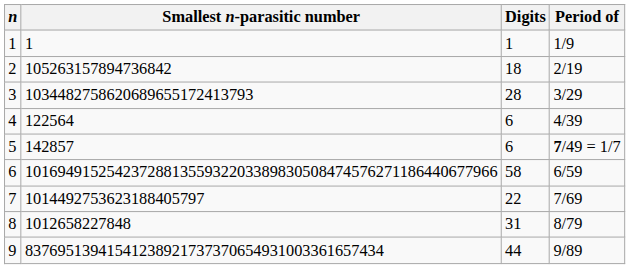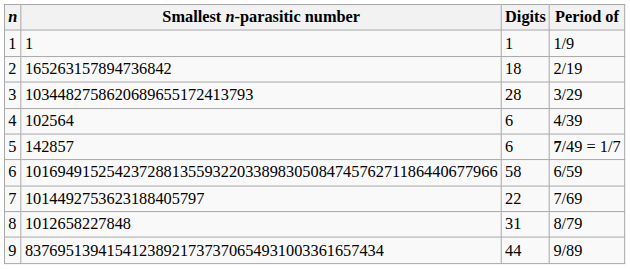 <table class="wikitable">
 <tr>
 <th><em>n</em></th>
 <th>Smallest <em>n</em>-parasitic number</th>
 <th>Digits</th>
 <th>Period of</th>
 </tr>
 <tr>
 <td>1</td>
 <td>1</td>
 <td>1</td>
 <td>1/9</td>
 </tr>
 <tr>
 <td>2</td>
-<td>105263157894736842</td>
+<td>165263157894736842</td>
 <td>18</td>
 <td>2/19</td>
 </tr>
 <tr>
 <td>3</td>
 <td>1034482758620689655172413793</td>
 <td>28</td>
 <td>3/29</td>
 </tr>
 <tr>
 <td>4</td>
-<td>122564</td>
+<td>102564</td>
 <td>6</td>
 <td>4/39</td>
 </tr>
 <tr>
 <td>5</td>
 <td>142857</td>
 <td>6</td>
 <td><strong>7</strong>/49 = 1/7</td>
 </tr>
 <tr>
 <td>6</td>
 <td>1016949152542372881355932203389830508474576271186440677966</td>
 <td>58</td>
 <td>6/59</td>
 </tr>
 <tr>
 <td>7</td>
 <td>1014492753623188405797</td>
 <td>22</td>
 <td>7/69</td>
 </tr>
 <tr>
 <td>8</td>
 <td>1012658227848</td>
 <td>31</td>
 <td>8/79</td>
 </tr>
 <tr>
 <td>9</td>
 <td>83769513941541238921737370654931003361657434</td>
 <td>44</td>
 <td>9/89</td>
 </tr>
 </table>
